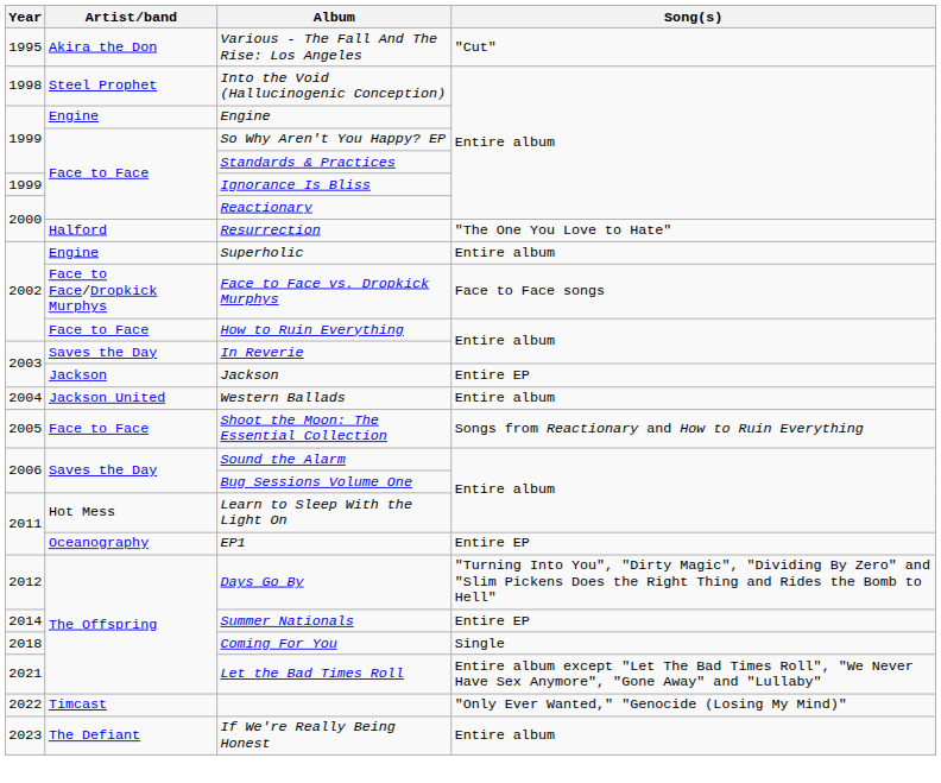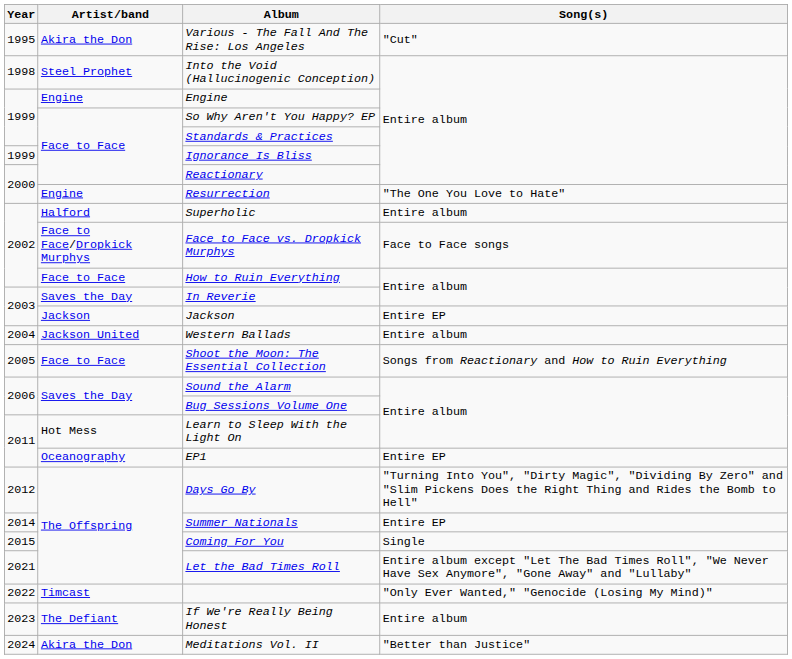 <table class="wikitable">
 <tr>
 <th><strong>Year</strong></th>
 <th><strong>Artist/band</strong></th>
 <th><strong>Album</strong></th>
 <th><strong>Song(s)</strong></th>
 </tr>
 <tr>
 <td>1995</td>
 <td><a href='#'>Akira the Don</a></td>
 <td><em>Various -  The Fall And The Rise: Los Angeles</em></td>
 <td>"Cut"</td>
 </tr>
 <tr>
 <td>1998</td>
 <td><a href='#'>Steel Prophet</a></td>
 <td><em>Into the Void (Hallucinogenic Conception)</em></td>
 <td rowspan="6">Entire album</td>
 </tr>
 <tr>
 <td rowspan="3">1999</td>
 <td><a href='#'>Engine</a></td>
 <td><em>Engine</em></td>
 </tr>
 <tr>
 <td rowspan="4"><a href='#'>Face to Face</a></td>
 <td><em>So Why Aren't You Happy? EP</em></td>
 </tr>
 <tr>
 <td><em><a href='#'>Standards & Practices</a></em></td>
 </tr>
 <tr>
 <td>1999</td>
 <td><em><a href='#'>Ignorance Is Bliss</a></em></td>
 </tr>
 <tr>
 <td rowspan="2">2000</td>
 <td><em><a href='#'>Reactionary</a></em></td>
 </tr>
 <tr>
-<td><a href='#'>Halford</a></td>
+<td><a href='#'>Engine</a></td>
 <td><em><a href='#'>Resurrection</a></em></td>
 <td>"The One You Love to Hate"</td>
 </tr>
 <tr>
 <td rowspan="3">2002</td>
-<td><a href='#'>Engine</a></td>
+<td><a href='#'>Halford</a></td>
 <td><em>Superholic</em></td>
 <td>Entire album</td>
 </tr>
 <tr>
 <td><a href='#'>Face to Face</a>/<a href='#'>Dropkick Murphys</a></td>
 <td><em><a href='#'>Face to Face vs. Dropkick Murphys</a></em></td>
 <td>Face to Face songs</td>
 </tr>
 <tr>
 <td><a href='#'>Face to Face</a></td>
 <td><em><a href='#'>How to Ruin Everything</a></em></td>
 <td rowspan="2">Entire album</td>
 </tr>
 <tr>
 <td rowspan="2">2003</td>
 <td><a href='#'>Saves the Day</a></td>
 <td><em><a href='#'>In Reverie</a></em></td>
 </tr>
 <tr>
 <td><a href='#'>Jackson</a></td>
 <td><em>Jackson</em></td>
 <td>Entire EP</td>
 </tr>
 <tr>
 <td>2004</td>
 <td><a href='#'>Jackson United</a></td>
 <td><em>Western Ballads</em></td>
 <td>Entire album</td>
 </tr>
 <tr>
 <td>2005</td>
 <td><a href='#'>Face to Face</a></td>
 <td><em><a href='#'>Shoot the Moon: The Essential Collection</a></em></td>
 <td>Songs from <em>Reactionary</em> and <em>How to Ruin Everything</em></td>
 </tr>
 <tr>
 <td rowspan="2">2006</td>
 <td rowspan="2"><a href='#'>Saves the Day</a></td>
 <td><em><a href='#'>Sound the Alarm</a></em></td>
 <td rowspan="3">Entire album</td>
 </tr>
 <tr>
 <td><em><a href='#'>Bug Sessions Volume One</a></em></td>
 </tr>
 <tr>
 <td rowspan="2">2011</td>
 <td>Hot Mess</td>
 <td><em>Learn to Sleep With the Light On</em></td>
 </tr>
 <tr>
 <td><a href='#'>Oceanography</a></td>
 <td><em>EP1</em></td>
 <td>Entire EP</td>
 </tr>
 <tr>
 <td>2012</td>
 <td rowspan="4"><a href='#'>The Offspring</a></td>
 <td><em><a href='#'>Days Go By</a></em></td>
 <td>"Turning Into You", "Dirty Magic", "Dividing By Zero" and "Slim Pickens Does the Right Thing and Rides the Bomb to Hell"</td>
 </tr>
 <tr>
 <td>2014</td>
 <td><em><a href='#'>Summer Nationals</a></em></td>
 <td>Entire EP</td>
 </tr>
 <tr>
-<td>2018</td>
+<td>2015</td>
 <td><em><a href='#'>Coming For You</a></em></td>
 <td>Single</td>
 </tr>
 <tr>
 <td>2021</td>
 <td><em><a href='#'>Let the Bad Times Roll</a></em></td>
 <td>Entire album except "Let The Bad Times Roll", "We Never Have Sex Anymore", "Gone Away" and "Lullaby"</td>
 </tr>
 <tr>
 <td>2022</td>
 <td><a href='#'>Timcast</a></td>
 <td></td>
 <td>"Only Ever Wanted," "Genocide (Losing My Mind)"</td>
 </tr>
 <tr>
 <td>2023</td>
 <td><a href='#'>The Defiant</a></td>
 <td><em>If We're Really Being Honest</em></td>
 <td>Entire album</td>
 </tr>
+<tr>
+<td>2024</td>
+<td><a href='#'>Akira the Don</a></td>
+<td><em>Meditations Vol. II</em></td>
+<td>"Better than Justice"</td>
+</tr>
 </table>
